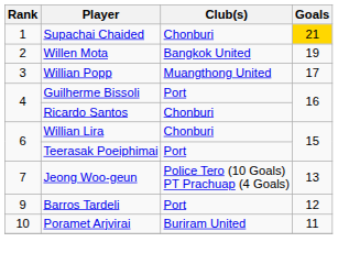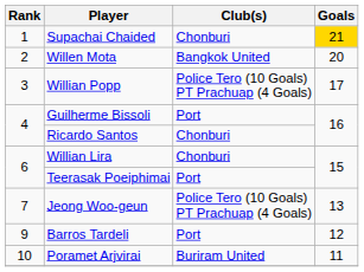 <table class="wikitable" style="text-align:center">
 <tr>
 <th>Rank</th>
 <th>Player</th>
 <th>Club(s)</th>
 <th>Goals</th>
 </tr>
 <tr>
 <td>1</td>
 <td align="left"> <a href='#'>Supachai Chaided</a></td>
 <td align="left"><a href='#'>Chonburi</a></td>
 <td style="background: gold;">21</td>
 </tr>
 <tr>
 <td>2</td>
 <td align="left"> <a href='#'>Willen Mota</a></td>
 <td align="left"><a href='#'>Bangkok United</a></td>
-<td>19</td>
+<td>20</td>
 </tr>
 <tr>
 <td>3</td>
 <td align="left"> <a href='#'>Willian Popp</a></td>
-<td align="left"><a href='#'>Muangthong United</a></td>
+<td align="left"><a href='#'>Police Tero</a> (10 Goals) <br> <a href='#'>PT Prachuap</a> (4 Goals)</td>
 <td>17</td>
 </tr>
 <tr>
 <td rowspan="2">4</td>
 <td align="left"> <a href='#'>Guilherme Bissoli</a></td>
 <td align="left"><a href='#'>Port</a></td>
 <td rowspan="2">16</td>
 </tr>
 <tr>
 <td align="left"> <a href='#'>Ricardo Santos</a></td>
 <td align="left"><a href='#'>Chonburi</a></td>
 </tr>
 <tr>
 <td rowspan="2">6</td>
 <td align="left"> <a href='#'>Willian Lira</a></td>
 <td align="left"><a href='#'>Chonburi</a></td>
 <td rowspan="2">15</td>
 </tr>
 <tr>
 <td align="left"> <a href='#'>Teerasak Poeiphimai</a></td>
 <td align="left"><a href='#'>Port</a></td>
 </tr>
 <tr>
 <td>7</td>
 <td align="left"> <a href='#'>Jeong Woo-geun</a></td>
 <td align="left"><a href='#'>Police Tero</a> (10 Goals) <br> <a href='#'>PT Prachuap</a> (4 Goals)</td>
 <td>13</td>
 </tr>
 <tr>
 <td>9</td>
 <td align="left"> <a href='#'>Barros Tardeli</a></td>
 <td align="left"><a href='#'>Port</a></td>
 <td>12</td>
 </tr>
 <tr>
 <td>10</td>
 <td align="left"> <a href='#'>Poramet Arjvirai</a></td>
 <td align="left"><a href='#'>Buriram United</a></td>
 <td>11</td>
 </tr>
 <tr>
 </tr>
 </table>
